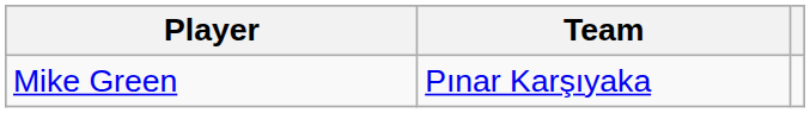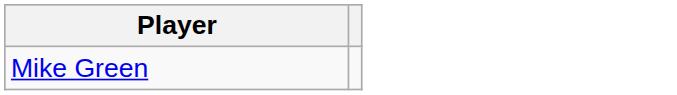 <table class="wikitable sortable">
 <tr>
 <th style="width:200px;">Player</th>
-<th style="width:180px;">Team</th>
 <th></th>
 </tr>
 <tr>
 <td align="left"> <a href='#'>Mike Green</a></td>
-<td align="left"> <a href='#'>Pınar Karşıyaka</a></td>
 <td style="text-align:center;"></td>
 </tr>
 </table>
